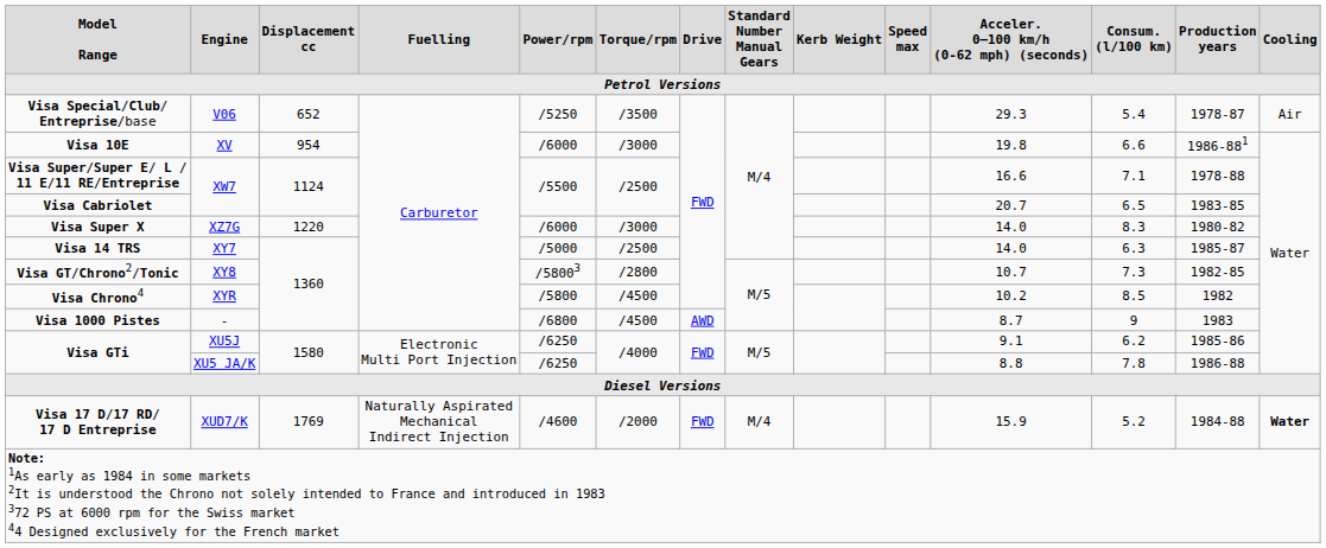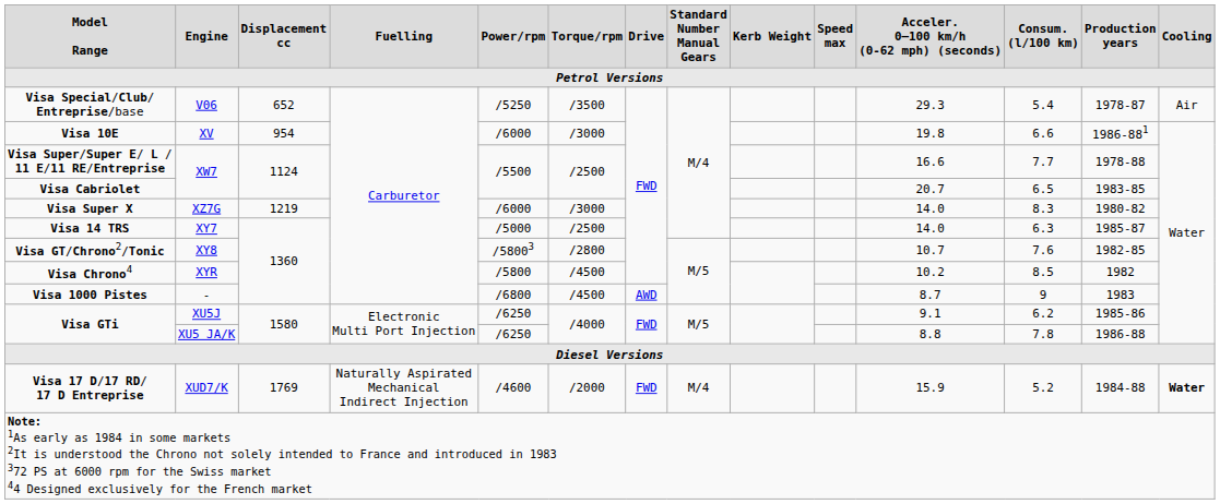 <table class="wikitable" style="text-align:center; font-size:90%;">
 <tr>
 <th style="background:#DCDCDC" align="center" valign="middle">Model<br><br>Range</th>
 <th style="background:#DCDCDC" align="center" valign="middle">Engine</th>
 <th style="background:#DCDCDC" align="center" valign="middle">Displacement<br>cc</th>
 <th style="background:#DCDCDC" align="center" valign="middle">Fuelling</th>
 <th style="background:#DCDCDC" align="center" valign="middle">Power/rpm</th>
 <th style="background:#DCDCDC" align="center" valign="middle">Torque/rpm</th>
 <th style="background:#DCDCDC" align="center" valign="middle">Drive</th>
 <th style="background:#DCDCDC" align="center" valign="middle">Standard<br>Number<br>Manual<br>Gears</th>
 <th style="background:#DCDCDC" align="center" valign="middle">Kerb Weight</th>
 <th style="background:#DCDCDC" align="center" valign="middle">Speed<br>max</th>
 <th style="background:#DCDCDC" align="center" valign="middle">Acceler.<br>0–100 km/h<br>(0-62 mph) (seconds)</th>
 <th style="background:#DCDCDC" align="center" valign="middle">Consum.<br>(l/100 km)</th>
 <th style="background:#DCDCDC" align="center" valign="middle">Production<br>years</th>
 <th style="background:#DCDCDC" align="center" valign="middle">Cooling</th>
 </tr>
 <tr>
 <th colspan=14 style="background:#e8e8e8"><em>Petrol Versions</em></th>
 </tr>
 <tr>
 <td><strong>Visa Special</strong>/<strong>Club</strong>/<br><strong>Entreprise</strong>/base</td>
 <td><a href='#'>V06</a></td>
 <td>652</td>
 <td rowspan="9"><a href='#'>Carburetor</a></td>
 <td>/5250</td>
 <td>/3500</td>
 <td rowspan="8"><a href='#'>FWD</a></td>
 <td rowspan="6">M/4</td>
 <td></td>
 <td></td>
 <td>29.3</td>
 <td>5.4</td>
 <td>1978-87</td>
 <td>Air</td>
 </tr>
 <tr>
 <td><strong>Visa 10E</strong></td>
 <td><a href='#'>XV</a></td>
 <td>954</td>
 <td>/6000</td>
 <td>/3000</td>
 <td></td>
 <td></td>
 <td>19.8</td>
 <td>6.6</td>
 <td>1986-88<sup>1</sup></td>
 <td rowspan="10">Water</td>
 </tr>
 <tr>
 <td><strong>Visa Super</strong>/<strong>Super E</strong>/ <strong>L</strong> /<br><strong>11 E</strong>/<strong>11 RE</strong>/<strong>Entreprise</strong></td>
 <td rowspan="2"><a href='#'>XW7</a></td>
 <td rowspan="2">1124</td>
 <td rowspan="2">/5500</td>
 <td rowspan="2">/2500</td>
 <td></td>
 <td></td>
 <td>16.6</td>
-<td>7.1</td>
+<td>7.7</td>
 <td>1978-88</td>
 </tr>
 <tr>
 <td><strong>Visa  Cabriolet</strong></td>
 <td></td>
 <td></td>
 <td>20.7</td>
 <td>6.5</td>
 <td>1983-85</td>
 </tr>
 <tr>
 <td><strong>Visa Super X</strong></td>
 <td><a href='#'>XZ7G</a></td>
-<td>1220</td>
+<td>1219</td>
 <td>/6000</td>
 <td>/3000</td>
 <td></td>
 <td></td>
 <td>14.0</td>
 <td>8.3</td>
 <td>1980-82</td>
 </tr>
 <tr>
 <td><strong>Visa 14 TRS</strong></td>
 <td><a href='#'>XY7</a></td>
 <td rowspan="4">1360</td>
 <td>/5000</td>
 <td>/2500</td>
 <td></td>
 <td></td>
 <td>14.0</td>
 <td>6.3</td>
 <td>1985-87</td>
 </tr>
 <tr>
 <td><strong>Visa GT</strong>/<strong>Chrono</strong><sup>2</sup>/<strong>Tonic</strong></td>
 <td><a href='#'>XY8</a></td>
 <td>/5800<sup>3</sup></td>
 <td>/2800</td>
 <td rowspan="3">M/5</td>
 <td></td>
 <td></td>
 <td>10.7</td>
-<td>7.3</td>
+<td>7.6</td>
 <td>1982-85</td>
 </tr>
 <tr>
 <td><strong>Visa Chrono</strong><sup>4</sup></td>
 <td><a href='#'>XYR</a></td>
 <td>/5800</td>
 <td>/4500</td>
 <td rowspan="2"></td>
 <td></td>
 <td>10.2</td>
 <td>8.5</td>
 <td>1982</td>
 </tr>
 <tr>
 <td><strong>Visa 1000 Pistes</strong></td>
 <td>-</td>
 <td>/6800</td>
 <td>/4500</td>
 <td><a href='#'>AWD</a></td>
 <td></td>
 <td>8.7</td>
 <td>9</td>
 <td>1983</td>
 </tr>
 <tr>
 <td rowspan="2"><strong>Visa GTi</strong></td>
 <td><a href='#'>XU5J</a></td>
 <td rowspan="2">1580</td>
 <td rowspan="2">Electronic<br>Multi Port Injection</td>
 <td>/6250</td>
 <td rowspan="2">/4000</td>
 <td rowspan="2"><a href='#'>FWD</a></td>
 <td rowspan="2">M/5</td>
 <td rowspan="2"></td>
 <td></td>
 <td>9.1</td>
 <td>6.2</td>
 <td>1985-86</td>
 </tr>
 <tr>
 <td><a href='#'>XU5 JA/K</a></td>
 <td>/6250</td>
 <td></td>
 <td>8.8</td>
 <td>7.8</td>
 <td>1986-88</td>
 </tr>
 <tr>
 <th colspan=14 style="background:#e8e8e8"><em>Diesel Versions</em></th>
 </tr>
 <tr>
 <td><strong>Visa 17 D</strong>/<strong>17 RD</strong>/<br><strong>17 D Entreprise</strong></td>
 <td><a href='#'>XUD7/K</a></td>
 <td>1769</td>
 <td>Naturally Aspirated<br>Mechanical<br>Indirect Injection</td>
 <td>/4600</td>
 <td>/2000</td>
 <td><a href='#'>FWD</a></td>
 <td>M/4</td>
 <td></td>
 <td></td>
 <td>15.9</td>
 <td>5.2</td>
 <td>1984-88</td>
 <td><strong>Water</strong></td>
 </tr>
 <tr>
 <td style="text-align:left; font-size:95%;" colspan="14"><strong>Note:</strong><br><sup>1</sup>As early as 1984 in some markets <br><sup>2</sup>It is understood the Chrono not solely intended to France and introduced in 1983<br><sup>3</sup>72 PS at 6000 rpm for the Swiss market<br><sup>4</sup>4 Designed exclusively for the French market</td>
 </tr>
 </table>
